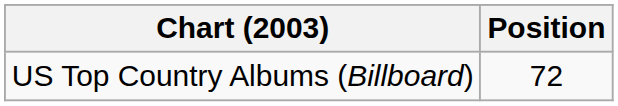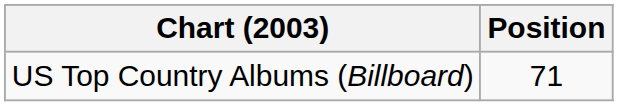 <table class="wikitable">
 <tr>
 <th>Chart (2003)</th>
 <th>Position</th>
 </tr>
 <tr>
 <td>US Top Country Albums (<em>Billboard</em>)</td>
-<td align="center">72</td>
+<td align="center">71</td>
 </tr>
 </table>
